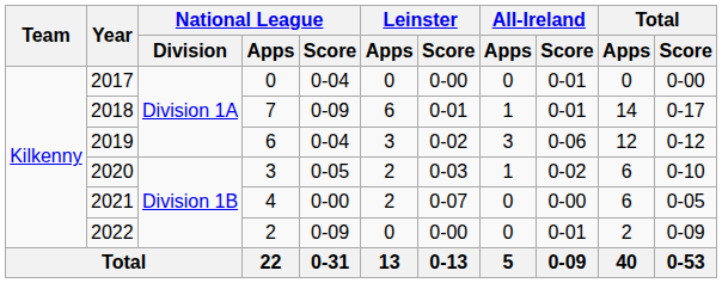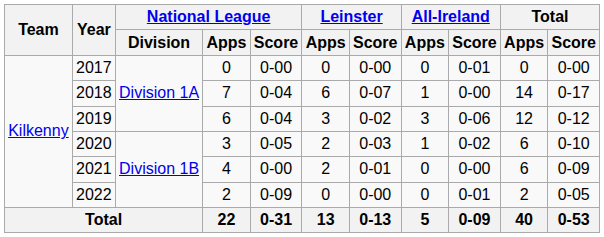 <table class="wikitable" style="text-align:center">
 <tr>
 <th rowspan="2">Team</th>
 <th rowspan="2">Year</th>
 <th colspan="3"><a href='#'>National League</a></th>
 <th colspan="2"><a href='#'>Leinster</a></th>
 <th colspan="2"><a href='#'>All-Ireland</a></th>
 <th colspan="2">Total</th>
 </tr>
 <tr>
 <th>Division</th>
 <th>Apps</th>
 <th>Score</th>
 <th>Apps</th>
 <th>Score</th>
 <th>Apps</th>
 <th>Score</th>
 <th>Apps</th>
 <th>Score</th>
 </tr>
 <tr>
 <td rowspan="6"><a href='#'>Kilkenny</a></td>
 <td>2017</td>
 <td rowspan="3"><a href='#'>Division 1A</a></td>
 <td>0</td>
-<td>0-04</td>
+<td>0-00</td>
 <td>0</td>
 <td>0-00</td>
 <td>0</td>
 <td>0-01</td>
 <td>0</td>
 <td>0-00</td>
 </tr>
 <tr>
 <td>2018</td>
 <td>7</td>
-<td>0-09</td>
+<td>0-04</td>
 <td>6</td>
-<td>0-01</td>
+<td>0-07</td>
 <td>1</td>
-<td>0-01</td>
+<td>0-00</td>
 <td>14</td>
 <td>0-17</td>
 </tr>
 <tr>
 <td>2019</td>
 <td>6</td>
 <td>0-04</td>
 <td>3</td>
 <td>0-02</td>
 <td>3</td>
 <td>0-06</td>
 <td>12</td>
 <td>0-12</td>
 </tr>
 <tr>
 <td>2020</td>
 <td rowspan="3"><a href='#'>Division 1B</a></td>
 <td>3</td>
 <td>0-05</td>
 <td>2</td>
 <td>0-03</td>
 <td>1</td>
 <td>0-02</td>
 <td>6</td>
 <td>0-10</td>
 </tr>
 <tr>
 <td>2021</td>
 <td>4</td>
 <td>0-00</td>
 <td>2</td>
-<td>0-07</td>
+<td>0-01</td>
 <td>0</td>
 <td>0-00</td>
 <td>6</td>
-<td>0-05</td>
+<td>0-09</td>
 </tr>
 <tr>
 <td>2022</td>
 <td>2</td>
 <td>0-09</td>
 <td>0</td>
 <td>0-00</td>
 <td>0</td>
 <td>0-01</td>
 <td>2</td>
-<td>0-09</td>
+<td>0-05</td>
 </tr>
 <tr>
 <th colspan="3">Total</th>
 <th>22</th>
 <th>0-31</th>
 <th>13</th>
 <th>0-13</th>
 <th>5</th>
 <th>0-09</th>
 <th>40</th>
 <th>0-53</th>
 </tr>
 </table>
